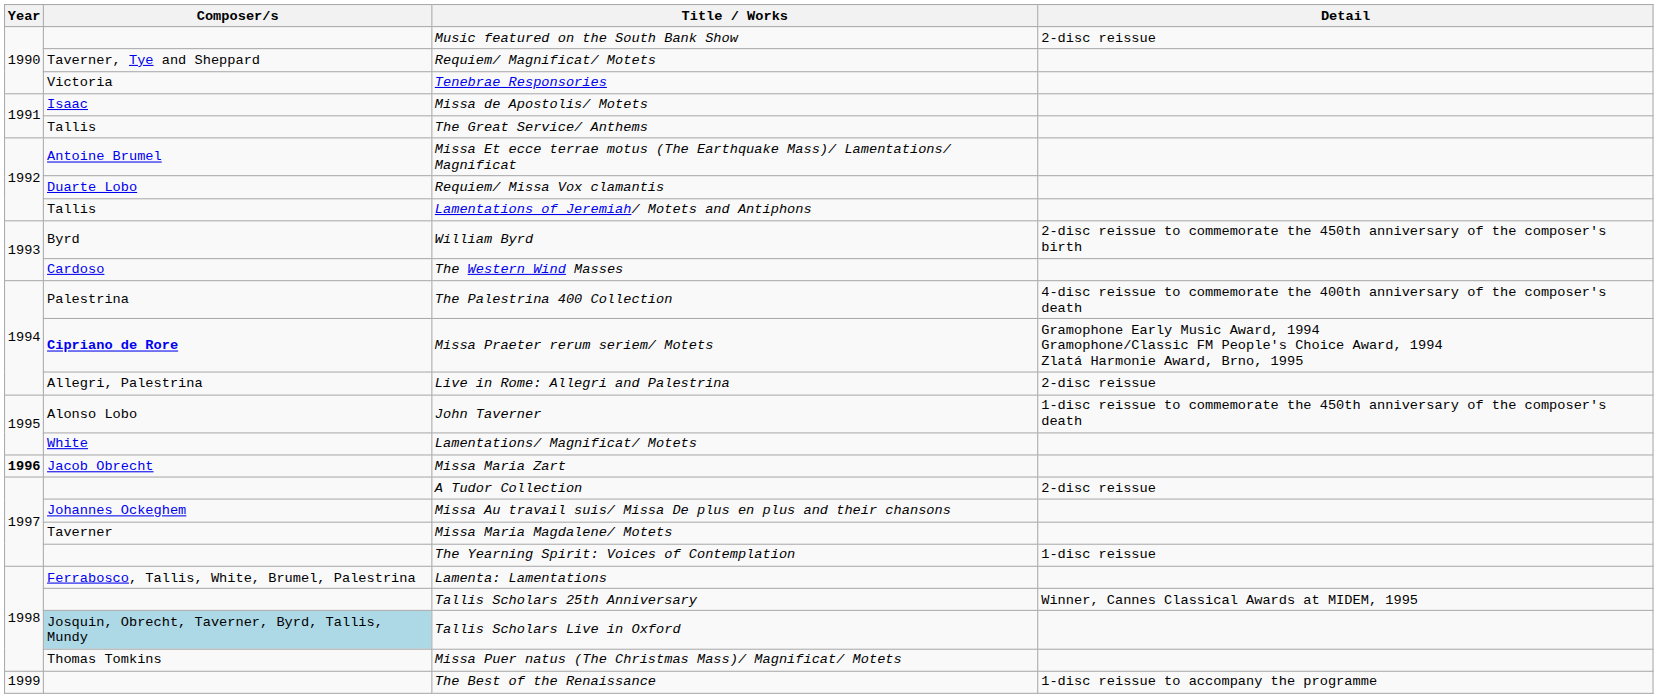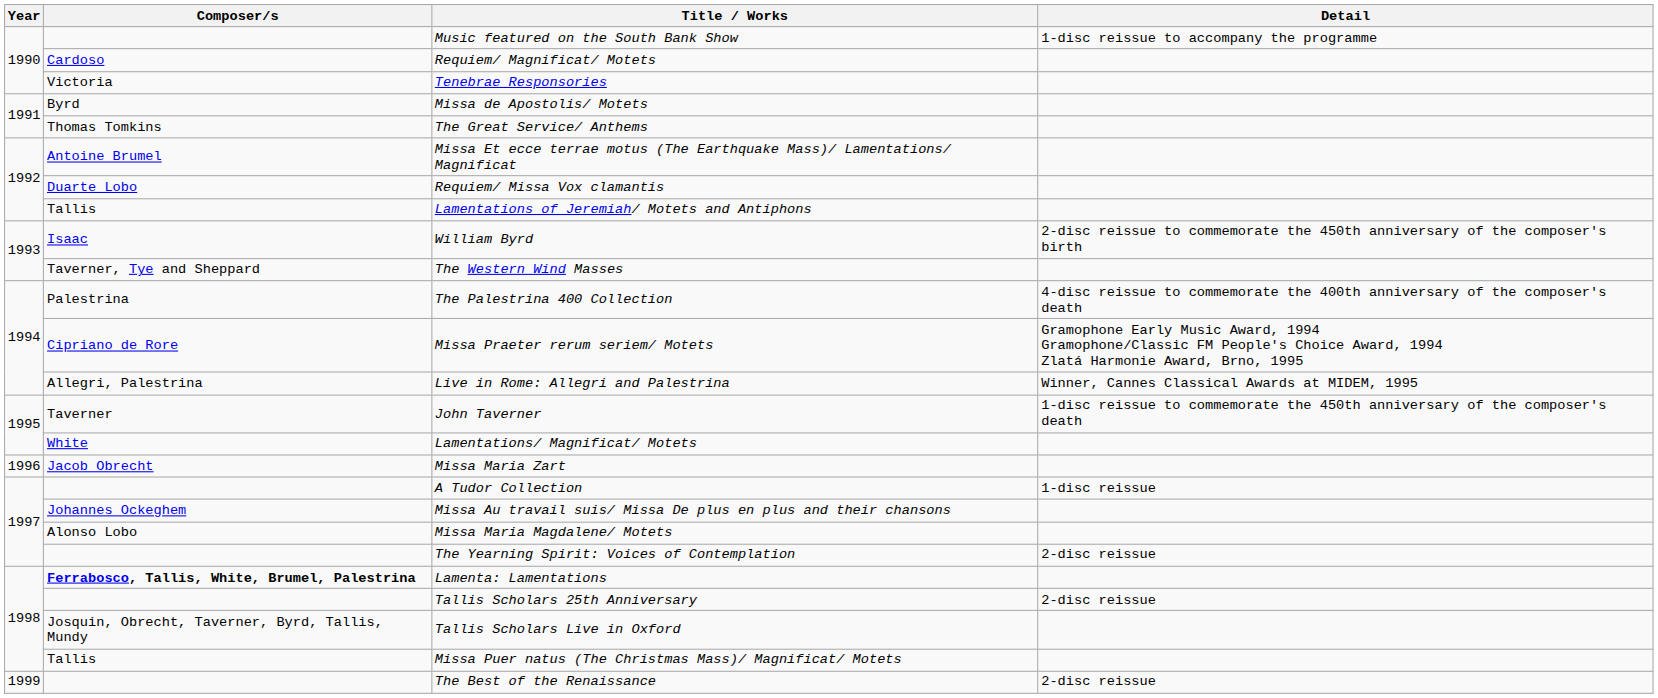 <table class="wikitable sortable">
 <tr>
 <th scope="col">Year</th>
 <th scope="col">Composer/s</th>
 <th scope="col">Title / Works</th>
 <th scope="col">Detail</th>
 </tr>
 <tr>
 <td rowspan="3">1990</td>
 <td></td>
 <td><em>Music featured on the South Bank Show</em></td>
-<td>2-disc reissue</td>
+<td>1-disc reissue to accompany the programme</td>
 </tr>
 <tr>
-<td>Taverner, <a href='#'>Tye</a> and Sheppard</td>
+<td><a href='#'>Cardoso</a></td>
 <td><em>Requiem/ Magnificat/ Motets</em></td>
 <td></td>
 </tr>
 <tr>
 <td>Victoria</td>
 <td><em><a href='#'> Tenebrae Responsories</a></em></td>
 <td></td>
 </tr>
 <tr>
 <td rowspan="2">1991</td>
-<td><a href='#'>Isaac</a></td>
+<td>Byrd</td>
 <td><em>Missa de Apostolis/ Motets</em></td>
 <td></td>
 </tr>
 <tr>
-<td>Tallis</td>
+<td>Thomas Tomkins</td>
 <td><em>The Great Service/ Anthems</em></td>
 <td></td>
 </tr>
 <tr>
 <td rowspan="3">1992</td>
 <td><a href='#'>Antoine Brumel</a></td>
 <td><em>Missa Et ecce terrae motus (The Earthquake Mass)/ Lamentations/ Magnificat</em></td>
 <td></td>
 </tr>
 <tr>
 <td><a href='#'>Duarte Lobo</a></td>
 <td><em>Requiem/ Missa Vox clamantis</em></td>
 <td></td>
 </tr>
 <tr>
 <td>Tallis</td>
 <td><em><a href='#'> Lamentations of Jeremiah</a>/ Motets and Antiphons</em></td>
 <td></td>
 </tr>
 <tr>
 <td rowspan="2">1993</td>
-<td>Byrd</td>
+<td><a href='#'>Isaac</a></td>
 <td><em>William Byrd</em></td>
 <td>2-disc reissue to commemorate the 450th anniversary of the composer's birth</td>
 </tr>
 <tr>
-<td><a href='#'>Cardoso</a></td>
+<td>Taverner, <a href='#'>Tye</a> and Sheppard</td>
 <td><em>The <a href='#'>Western Wind</a> Masses</em></td>
 <td></td>
 </tr>
 <tr>
 <td rowspan="3">1994</td>
 <td>Palestrina</td>
 <td><em>The Palestrina 400 Collection</em></td>
 <td>4-disc reissue to commemorate the 400th anniversary of the composer's death</td>
 </tr>
 <tr>
-<td><strong><a href='#'>Cipriano de Rore</a></strong></td>
+<td><a href='#'>Cipriano de Rore</a></td>
 <td><em>Missa Praeter rerum seriem/ Motets</em></td>
 <td>Gramophone Early Music Award, 1994<br>Gramophone/Classic FM People's Choice Award, 1994<br> Zlatá Harmonie Award, Brno, 1995</td>
 </tr>
 <tr>
 <td>Allegri, Palestrina</td>
 <td><em>Live in Rome: Allegri and Palestrina</em></td>
-<td>2-disc reissue</td>
+<td>Winner, Cannes Classical Awards at MIDEM, 1995</td>
 </tr>
 <tr>
 <td rowspan="2">1995</td>
-<td>Alonso Lobo</td>
+<td>Taverner</td>
 <td><em>John Taverner</em></td>
 <td>1-disc reissue to commemorate the 450th anniversary of the composer's death</td>
 </tr>
 <tr>
 <td><a href='#'>White</a></td>
 <td><em>Lamentations/ Magnificat/ Motets</em></td>
 <td></td>
 </tr>
 <tr>
-<td><strong>1996</strong></td>
+<td>1996</td>
 <td><a href='#'>Jacob Obrecht</a></td>
 <td><em>Missa Maria Zart</em></td>
 <td></td>
 </tr>
 <tr>
 <td rowspan="4">1997</td>
 <td></td>
 <td><em>A Tudor Collection</em></td>
-<td>2-disc reissue</td>
+<td>1-disc reissue</td>
 </tr>
 <tr>
 <td><a href='#'>Johannes Ockeghem</a></td>
 <td><em>Missa Au travail suis/ Missa De plus en plus and their chansons</em></td>
 <td></td>
 </tr>
 <tr>
-<td>Taverner</td>
+<td>Alonso Lobo</td>
 <td><em>Missa Maria Magdalene/ Motets</em></td>
 <td></td>
 </tr>
 <tr>
 <td></td>
 <td><em>The Yearning Spirit: Voices of Contemplation</em></td>
-<td>1-disc reissue</td>
+<td>2-disc reissue</td>
 </tr>
 <tr>
 <td rowspan="4">1998</td>
-<td><a href='#'>Ferrabosco</a>, Tallis, White, Brumel, Palestrina</td>
+<td><strong><a href='#'>Ferrabosco</a>, Tallis, White, Brumel, Palestrina</strong></td>
 <td><em>Lamenta: Lamentations</em></td>
 <td></td>
 </tr>
 <tr>
 <td></td>
 <td><em>Tallis Scholars 25th Anniversary</em></td>
-<td>Winner, Cannes Classical Awards at MIDEM, 1995</td>
+<td>2-disc reissue</td>
 </tr>
 <tr>
-<td style="background: lightblue;">Josquin, Obrecht, Taverner, Byrd, Tallis, Mundy</td>
+<td>Josquin, Obrecht, Taverner, Byrd, Tallis, Mundy</td>
 <td><em>Tallis Scholars Live in Oxford</em></td>
 <td></td>
 </tr>
 <tr>
-<td>Thomas Tomkins</td>
+<td>Tallis</td>
 <td><em>Missa Puer natus (The Christmas Mass)/ Magnificat/ Motets</em></td>
 <td></td>
 </tr>
 <tr>
 <td>1999</td>
 <td></td>
 <td><em>The Best of the Renaissance</em></td>
-<td>1-disc reissue to accompany the programme</td>
+<td>2-disc reissue</td>
 </tr>
 </table>
